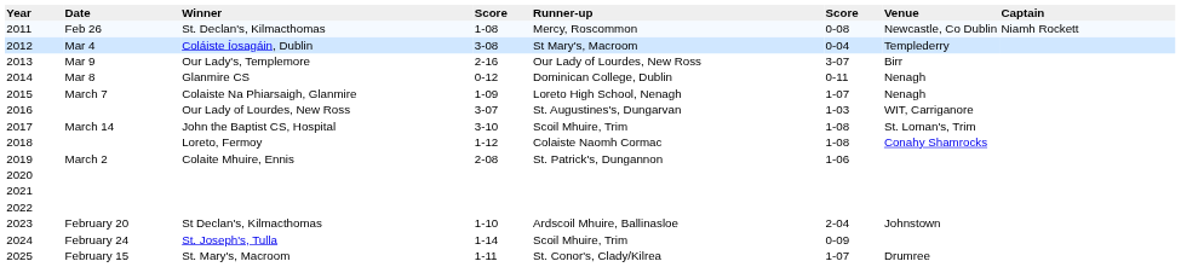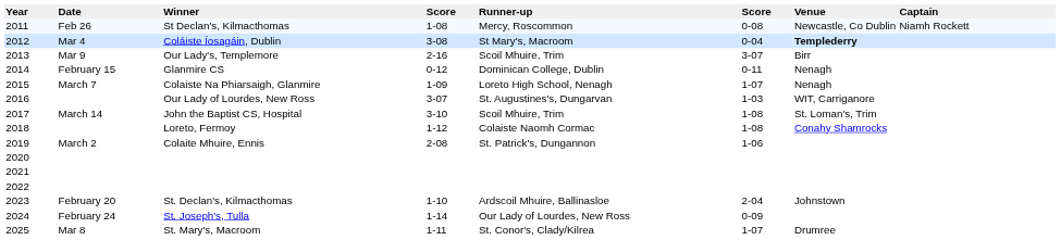 <table cellpadding=2 cellspacing=4 width=100% style="border-collapse:collapse">
 <tr align=left style="background:#efefef;">
 <th width=5%>Year</th>
 <th width=10%>Date</th>
 <th width=25%>Winner</th>
 <th width=5%>Score</th>
 <th width=25%>Runner-up</th>
 <th width=5%>Score</th>
 <th width=10%>Venue</th>
 <th width=20%>Captain</th>
 </tr>
 <tr bgcolor=#F5FAFF>
 <td>2011</td>
 <td>Feb 26</td>
-<td>St. Declan's, Kilmacthomas</td>
+<td>St Declan's, Kilmacthomas</td>
 <td>1-08</td>
 <td>Mercy, Roscommon</td>
 <td>0-08</td>
 <td>Newcastle, Co Dublin</td>
 <td>Niamh Rockett</td>
 </tr>
 <tr bgcolor=#D0E7FF>
 <td>2012</td>
 <td>Mar 4</td>
 <td><a href='#'>Coláiste Íosagáin</a>, Dublin</td>
 <td>3-08</td>
 <td>St Mary's, Macroom</td>
 <td>0-04</td>
-<td>Templederry</td>
+<td><strong>Templederry</strong></td>
 <td></td>
 </tr>
 <tr>
 <td>2013</td>
 <td>Mar 9</td>
 <td>Our Lady's, Templemore</td>
 <td>2-16</td>
-<td>Our Lady of Lourdes, New Ross</td>
+<td>Scoil Mhuire, Trim</td>
 <td>3-07</td>
 <td>Birr</td>
 <td></td>
 </tr>
 <tr>
 <td>2014</td>
-<td>Mar 8</td>
+<td>February 15</td>
 <td>Glanmire CS</td>
 <td>0-12</td>
 <td>Dominican College, Dublin</td>
 <td>0-11</td>
 <td>Nenagh</td>
 <td></td>
 </tr>
 <tr>
 <td>2015</td>
 <td>March 7</td>
 <td>Colaiste Na Phiarsaigh, Glanmire</td>
 <td>1-09</td>
 <td>Loreto High School, Nenagh</td>
 <td>1-07</td>
 <td>Nenagh</td>
 <td></td>
 </tr>
 <tr>
 <td>2016</td>
 <td></td>
 <td>Our Lady of Lourdes, New Ross</td>
 <td>3-07</td>
 <td>St. Augustines's, Dungarvan</td>
 <td>1-03</td>
 <td>WIT, Carriganore</td>
 <td></td>
 </tr>
 <tr>
 <td>2017</td>
 <td>March 14</td>
 <td>John the Baptist CS, Hospital</td>
 <td>3-10</td>
 <td>Scoil Mhuire, Trim</td>
 <td>1-08</td>
 <td>St. Loman's, Trim</td>
 <td></td>
 </tr>
 <tr>
 <td>2018</td>
 <td></td>
 <td>Loreto, Fermoy</td>
 <td>1-12</td>
 <td>Colaiste Naomh Cormac</td>
 <td>1-08</td>
 <td><a href='#'>Conahy Shamrocks</a></td>
 <td></td>
 </tr>
 <tr>
 <td>2019</td>
 <td>March 2</td>
 <td>Colaite Mhuire, Ennis</td>
 <td>2-08</td>
 <td>St. Patrick's, Dungannon</td>
 <td>1-06</td>
 <td></td>
 <td></td>
 </tr>
 <tr>
 <td>2020</td>
 </tr>
 <tr>
 <td>2021</td>
 </tr>
 <tr>
 <td>2022</td>
 </tr>
 <tr>
 <td>2023</td>
 <td>February 20</td>
-<td>St Declan's, Kilmacthomas</td>
+<td>St. Declan's, Kilmacthomas</td>
 <td>1-10</td>
 <td>Ardscoil Mhuire, Ballinasloe</td>
 <td>2-04</td>
 <td>Johnstown</td>
 <td></td>
 </tr>
 <tr>
 <td>2024</td>
 <td>February 24</td>
 <td><a href='#'>St. Joseph's, Tulla</a></td>
 <td>1-14</td>
-<td>Scoil Mhuire, Trim</td>
+<td>Our Lady of Lourdes, New Ross</td>
 <td>0-09</td>
 <td></td>
 <td></td>
 </tr>
 <tr>
 <td>2025</td>
-<td>February 15</td>
+<td>Mar 8</td>
 <td>St. Mary's, Macroom</td>
 <td>1-11</td>
 <td>St. Conor's, Clady/Kilrea</td>
 <td>1-07</td>
 <td>Drumree</td>
 <td></td>
 </tr>
 </table>
